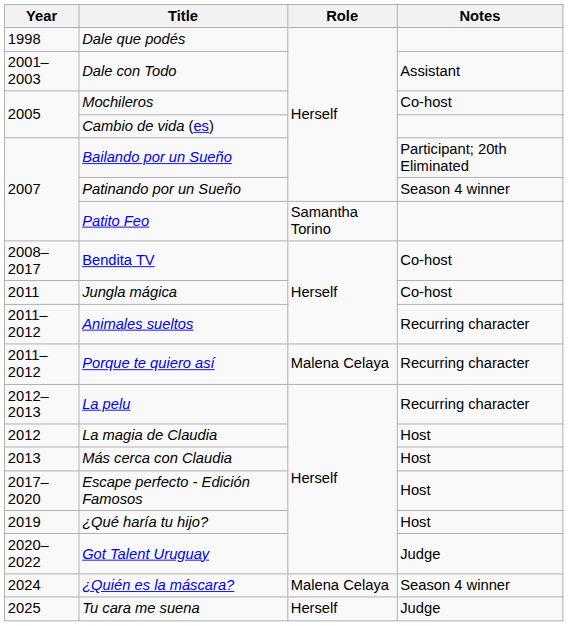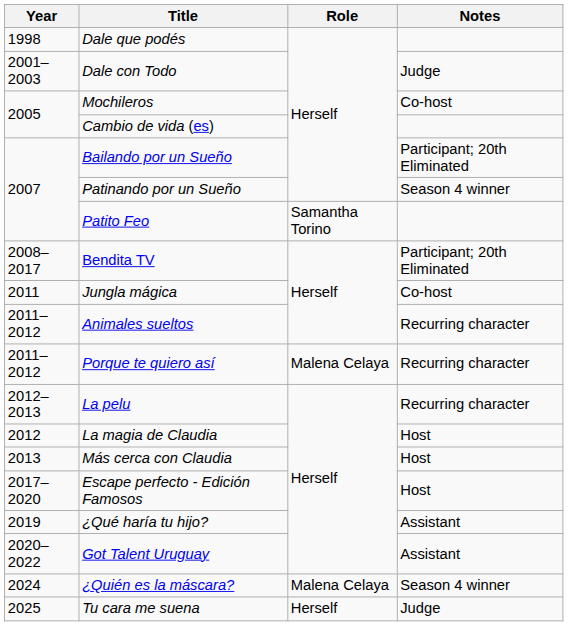 <table class="wikitable sortable">
 <tr>
 <th>Year</th>
 <th>Title</th>
 <th>Role</th>
 <th class="unsortable">Notes</th>
 </tr>
 <tr>
 <td>1998</td>
 <td><em>Dale que podés</em></td>
 <td rowspan="6">Herself</td>
 <td></td>
 </tr>
 <tr>
 <td>2001–2003</td>
 <td><em>Dale con Todo</em></td>
-<td>Assistant</td>
+<td>Judge</td>
 </tr>
 <tr>
 <td rowspan="2">2005</td>
 <td><em>Mochileros</em></td>
 <td>Co-host</td>
 </tr>
 <tr>
 <td><em>Cambio de vida</em> (<a href='#'>es</a>)</td>
 <td></td>
 </tr>
 <tr>
 <td rowspan="3">2007</td>
 <td><em><a href='#'>Bailando por un Sueño</a></em></td>
 <td>Participant; 20th Eliminated</td>
 </tr>
 <tr>
 <td><em>Patinando por un Sueño</em></td>
 <td>Season 4 winner</td>
 </tr>
 <tr>
 <td><a href='#'><em>Patito Feo</em></a></td>
 <td>Samantha Torino</td>
 <td></td>
 </tr>
 <tr>
 <td>2008–2017</td>
 <td><a href='#'>Bendita TV</a></td>
 <td rowspan="3">Herself</td>
-<td>Co-host</td>
+<td>Participant; 20th Eliminated</td>
 </tr>
 <tr>
 <td>2011</td>
 <td><em>Jungla mágica</em></td>
 <td>Co-host</td>
 </tr>
 <tr>
 <td>2011–2012</td>
 <td><em><a href='#'>Animales sueltos</a></em></td>
 <td>Recurring character</td>
 </tr>
 <tr>
 <td>2011–2012</td>
 <td><em><a href='#'>Porque te quiero así</a></em></td>
 <td>Malena Celaya</td>
 <td>Recurring character</td>
 </tr>
 <tr>
 <td>2012–2013</td>
 <td><em><a href='#'>La pelu</a></em></td>
 <td rowspan="6">Herself</td>
 <td>Recurring character</td>
 </tr>
 <tr>
 <td>2012</td>
 <td><em>La magia de Claudia</em></td>
 <td>Host</td>
 </tr>
 <tr>
 <td>2013</td>
 <td><em>Más cerca con Claudia</em></td>
 <td>Host</td>
 </tr>
 <tr>
 <td>2017–2020</td>
 <td><em>Escape perfecto - Edición Famosos</em></td>
 <td>Host</td>
 </tr>
 <tr>
 <td>2019</td>
 <td><em>¿Qué haría tu hijo?</em></td>
-<td>Host</td>
+<td>Assistant</td>
 </tr>
 <tr>
 <td>2020–2022</td>
 <td><em><a href='#'>Got Talent Uruguay</a></em></td>
-<td>Judge</td>
+<td>Assistant</td>
 </tr>
 <tr>
 <td>2024</td>
 <td><em><a href='#'>¿Quién es la máscara?</a></em></td>
 <td>Malena Celaya</td>
 <td>Season 4 winner</td>
 </tr>
 <tr>
 <td>2025</td>
 <td><em>Tu cara me suena</em></td>
 <td>Herself</td>
 <td>Judge</td>
 </tr>
 </table>
